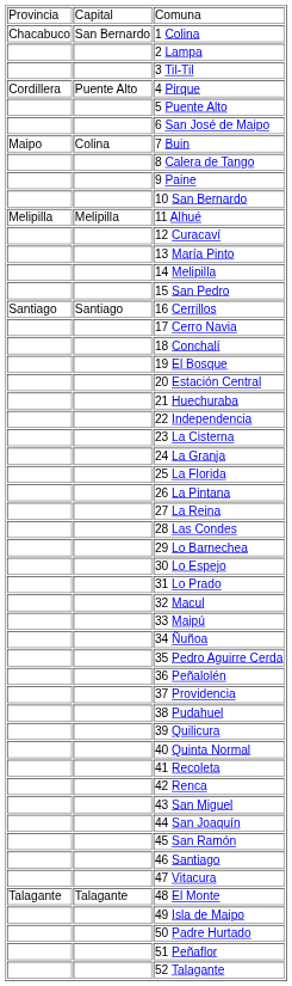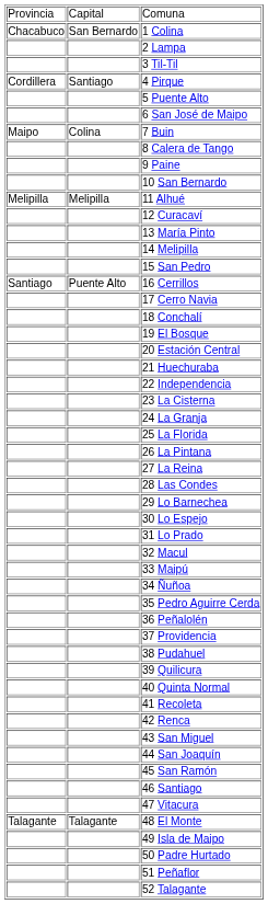 <table border="1">
 <tr>
 <td>Provincia</td>
 <td>Capital</td>
 <td>Comuna</td>
 </tr>
 <tr>
 <td>Chacabuco</td>
 <td>San Bernardo</td>
 <td>1 <a href='#'>Colina</a></td>
 </tr>
 <tr>
 <td></td>
 <td></td>
 <td>2 <a href='#'>Lampa</a></td>
 </tr>
 <tr>
 <td></td>
 <td></td>
 <td>3 <a href='#'>Til-Til</a></td>
 </tr>
 <tr>
 <td>Cordillera</td>
-<td>Puente Alto</td>
+<td>Santiago</td>
 <td>4 <a href='#'>Pirque</a></td>
 </tr>
 <tr>
 <td></td>
 <td></td>
 <td>5 <a href='#'>Puente Alto</a></td>
 </tr>
 <tr>
 <td></td>
 <td></td>
 <td>6 <a href='#'>San José de Maipo</a></td>
 </tr>
 <tr>
 <td>Maipo</td>
 <td>Colina</td>
 <td>7 <a href='#'>Buin</a></td>
 </tr>
 <tr>
 <td></td>
 <td></td>
 <td>8 <a href='#'>Calera de Tango</a></td>
 </tr>
 <tr>
 <td></td>
 <td></td>
 <td>9 <a href='#'>Paine</a></td>
 </tr>
 <tr>
 <td></td>
 <td></td>
 <td>10 <a href='#'>San Bernardo</a></td>
 </tr>
 <tr>
 <td>Melipilla</td>
 <td>Melipilla</td>
 <td>11 <a href='#'>Alhué</a></td>
 </tr>
 <tr>
 <td></td>
 <td></td>
 <td>12 <a href='#'>Curacaví</a></td>
 </tr>
 <tr>
 <td></td>
 <td></td>
 <td>13 <a href='#'>María Pinto</a></td>
 </tr>
 <tr>
 <td></td>
 <td></td>
 <td>14 <a href='#'>Melipilla</a></td>
 </tr>
 <tr>
 <td></td>
 <td></td>
 <td>15 <a href='#'>San Pedro</a></td>
 </tr>
 <tr>
 <td>Santiago</td>
-<td>Santiago</td>
+<td>Puente Alto</td>
 <td>16 <a href='#'>Cerrillos</a></td>
 </tr>
 <tr>
 <td></td>
 <td></td>
 <td>17 <a href='#'>Cerro Navia</a></td>
 </tr>
 <tr>
 <td></td>
 <td></td>
 <td>18 <a href='#'>Conchalí</a></td>
 </tr>
 <tr>
 <td></td>
 <td></td>
 <td>19 <a href='#'>El Bosque</a></td>
 </tr>
 <tr>
 <td></td>
 <td></td>
 <td>20 <a href='#'>Estación Central</a></td>
 </tr>
 <tr>
 <td></td>
 <td></td>
 <td>21 <a href='#'>Huechuraba</a></td>
 </tr>
 <tr>
 <td></td>
 <td></td>
 <td>22 <a href='#'>Independencia</a></td>
 </tr>
 <tr>
 <td></td>
 <td></td>
 <td>23 <a href='#'>La Cisterna</a></td>
 </tr>
 <tr>
 <td></td>
 <td></td>
 <td>24 <a href='#'>La Granja</a></td>
 </tr>
 <tr>
 <td></td>
 <td></td>
 <td>25 <a href='#'>La Florida</a></td>
 </tr>
 <tr>
 <td></td>
 <td></td>
 <td>26 <a href='#'>La Pintana</a></td>
 </tr>
 <tr>
 <td></td>
 <td></td>
 <td>27 <a href='#'>La Reina</a></td>
 </tr>
 <tr>
 <td></td>
 <td></td>
 <td>28 <a href='#'>Las Condes</a></td>
 </tr>
 <tr>
 <td></td>
 <td></td>
 <td>29 <a href='#'>Lo Barnechea</a></td>
 </tr>
 <tr>
 <td></td>
 <td></td>
 <td>30 <a href='#'>Lo Espejo</a></td>
 </tr>
 <tr>
 <td></td>
 <td></td>
 <td>31 <a href='#'>Lo Prado</a></td>
 </tr>
 <tr>
 <td></td>
 <td></td>
 <td>32 <a href='#'>Macul</a></td>
 </tr>
 <tr>
 <td></td>
 <td></td>
 <td>33 <a href='#'>Maipú</a></td>
 </tr>
 <tr>
 <td></td>
 <td></td>
 <td>34 <a href='#'>Ñuñoa</a></td>
 </tr>
 <tr>
 <td></td>
 <td></td>
 <td>35 <a href='#'>Pedro Aguirre Cerda</a></td>
 </tr>
 <tr>
 <td></td>
 <td></td>
 <td>36 <a href='#'>Peñalolén</a></td>
 </tr>
 <tr>
 <td></td>
 <td></td>
 <td>37 <a href='#'>Providencia</a></td>
 </tr>
 <tr>
 <td></td>
 <td></td>
 <td>38 <a href='#'>Pudahuel</a></td>
 </tr>
 <tr>
 <td></td>
 <td></td>
 <td>39 <a href='#'>Quilicura</a></td>
 </tr>
 <tr>
 <td></td>
 <td></td>
 <td>40 <a href='#'>Quinta Normal</a></td>
 </tr>
 <tr>
 <td></td>
 <td></td>
 <td>41 <a href='#'>Recoleta</a></td>
 </tr>
 <tr>
 <td></td>
 <td></td>
 <td>42 <a href='#'>Renca</a></td>
 </tr>
 <tr>
 <td></td>
 <td></td>
 <td>43 <a href='#'>San Miguel</a></td>
 </tr>
 <tr>
 <td></td>
 <td></td>
 <td>44 <a href='#'>San Joaquín</a></td>
 </tr>
 <tr>
 <td></td>
 <td></td>
 <td>45 <a href='#'>San Ramón</a></td>
 </tr>
 <tr>
 <td></td>
 <td></td>
 <td>46 <a href='#'>Santiago</a></td>
 </tr>
 <tr>
 <td></td>
 <td></td>
 <td>47 <a href='#'>Vitacura</a></td>
 </tr>
 <tr>
 <td>Talagante</td>
 <td>Talagante</td>
 <td>48 <a href='#'>El Monte</a></td>
 </tr>
 <tr>
 <td></td>
 <td></td>
 <td>49 <a href='#'>Isla de Maipo</a></td>
 </tr>
 <tr>
 <td></td>
 <td></td>
 <td>50 <a href='#'>Padre Hurtado</a></td>
 </tr>
 <tr>
 <td></td>
 <td></td>
 <td>51 <a href='#'>Peñaflor</a></td>
 </tr>
 <tr>
 <td></td>
 <td></td>
 <td>52 <a href='#'>Talagante</a></td>
 </tr>
 </table>
